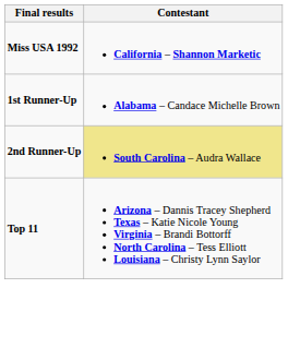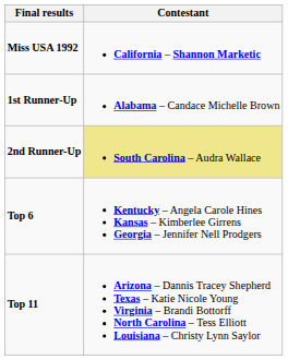 <table class="wikitable">
 <tr>
 <th>Final results</th>
 <th>Contestant</th>
 </tr>
 <tr>
 <td><strong>Miss USA 1992</strong></td>
 <td><br><ul><li><strong> <a href='#'>California</a></strong> – <strong><a href='#'>Shannon Marketic</a></strong></li></ul></td>
 </tr>
 <tr>
 <td><strong>1st Runner-Up</strong></td>
 <td><br><ul><li><strong> <a href='#'>Alabama</a></strong> – Candace Michelle Brown</li></ul></td>
 </tr>
 <tr>
 <td><strong>2nd Runner-Up</strong></td>
 <td style="background: khaki;"><br><ul><li><strong> <a href='#'>South Carolina</a></strong> – Audra Wallace</li></ul></td>
 </tr>
 <tr>
+<td><strong>Top 6</strong></td>
+<td><br><ul><li><strong> <a href='#'>Kentucky</a></strong> – Angela Carole Hines</li><li><strong> <a href='#'>Kansas</a></strong> – Kimberlee Girrens</li><li><strong> <a href='#'>Georgia</a></strong> – Jennifer Nell Prodgers</li></ul></td>
+</tr>
+<tr>
 <td><strong>Top 11</strong></td>
 <td><br><ul><li><strong> <a href='#'>Arizona</a></strong> – Dannis Tracey Shepherd</li><li><strong> <a href='#'>Texas</a></strong> – Katie Nicole Young</li><li><strong> <a href='#'>Virginia</a></strong> – Brandi Bottorff</li><li><strong> <a href='#'>North Carolina</a></strong> – Tess Elliott</li><li><strong> <a href='#'>Louisiana</a></strong> – Christy Lynn Saylor</li></ul></td>
 </tr>
 </table>
